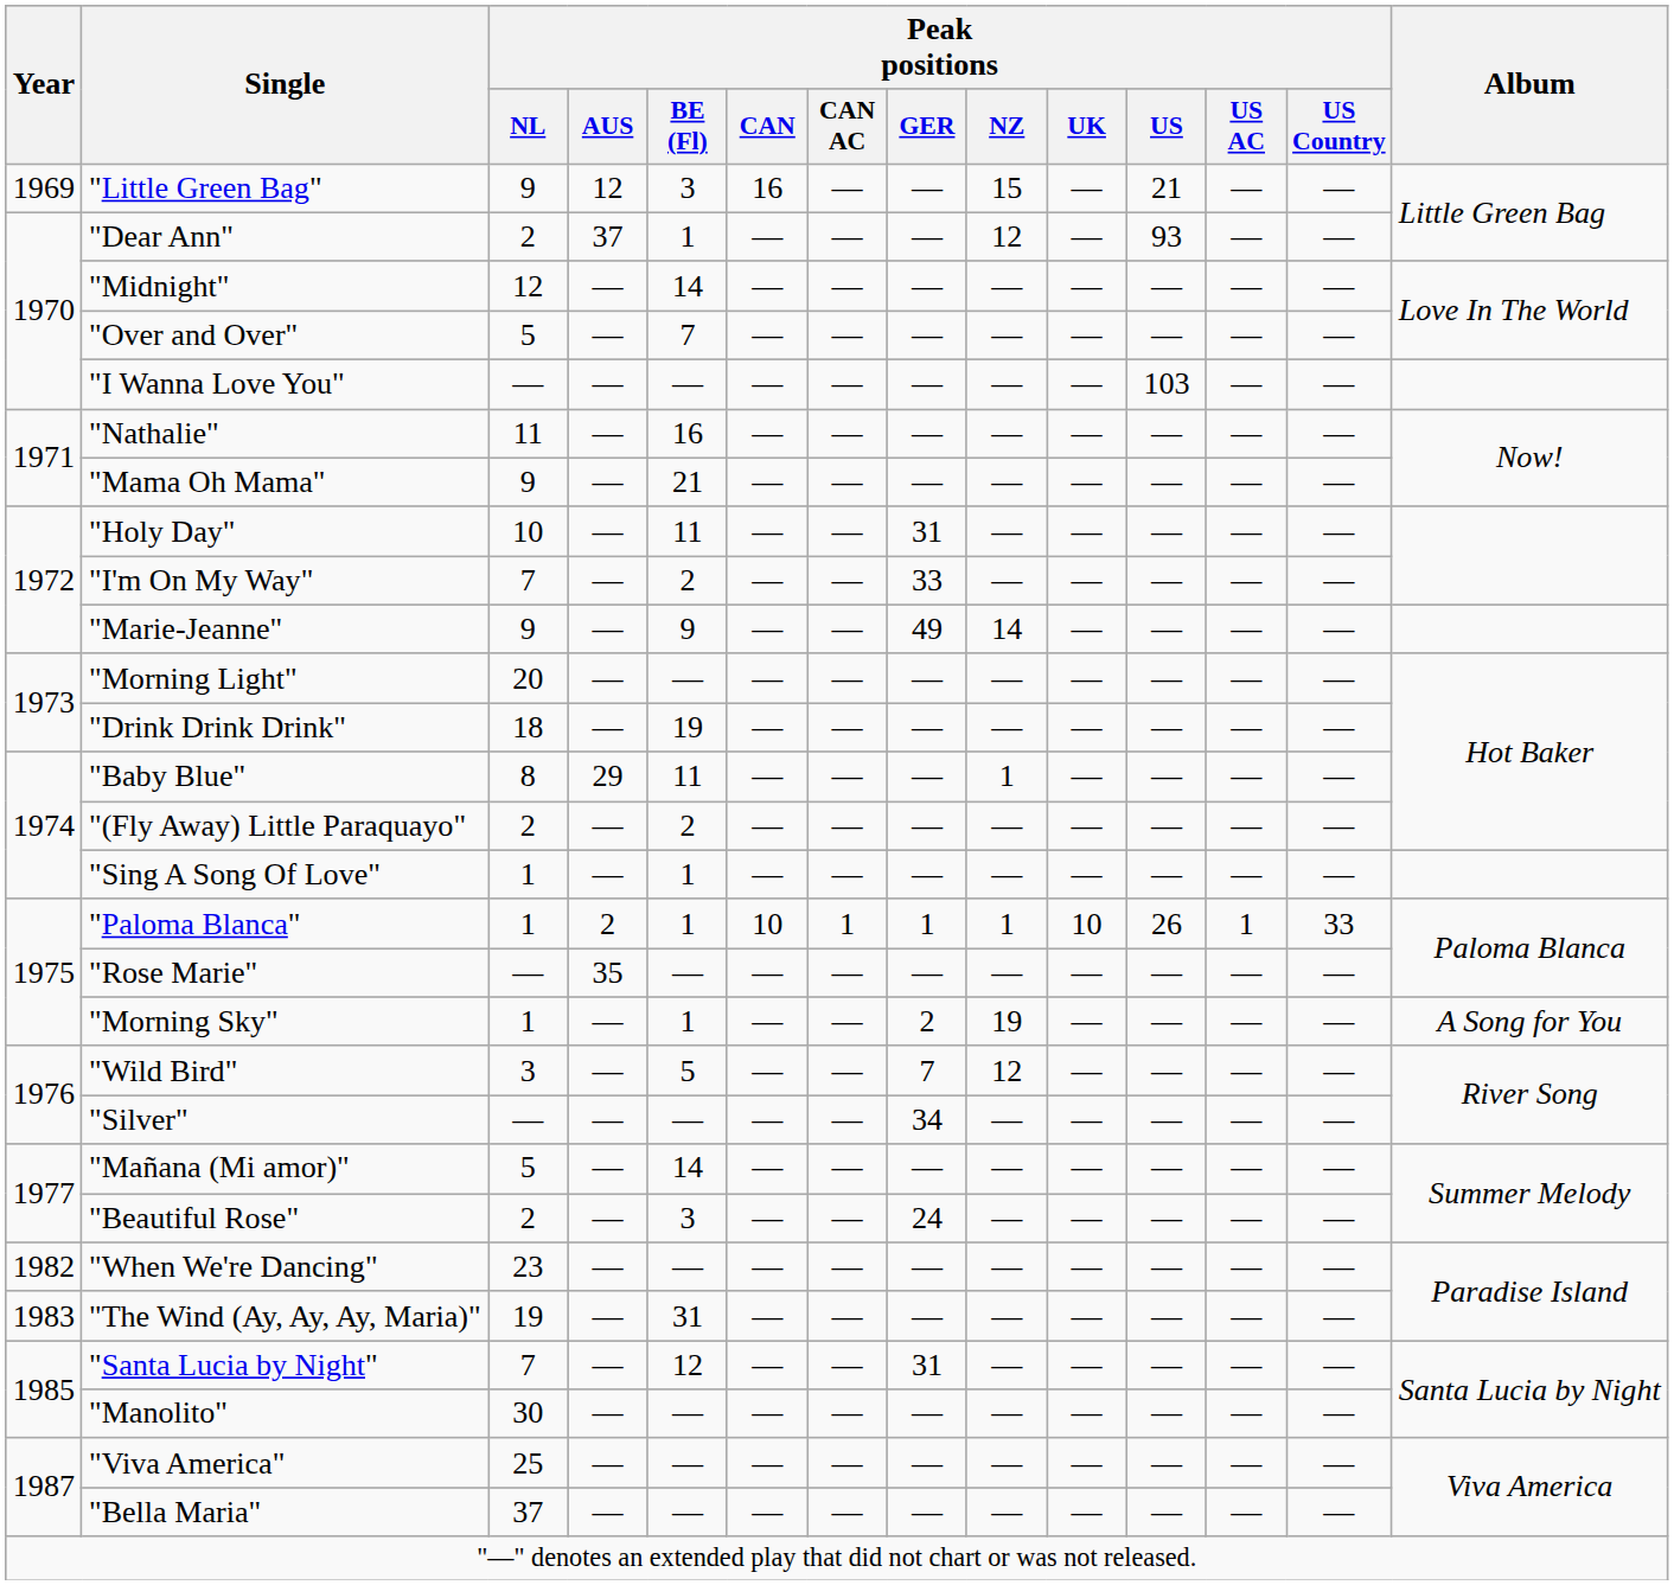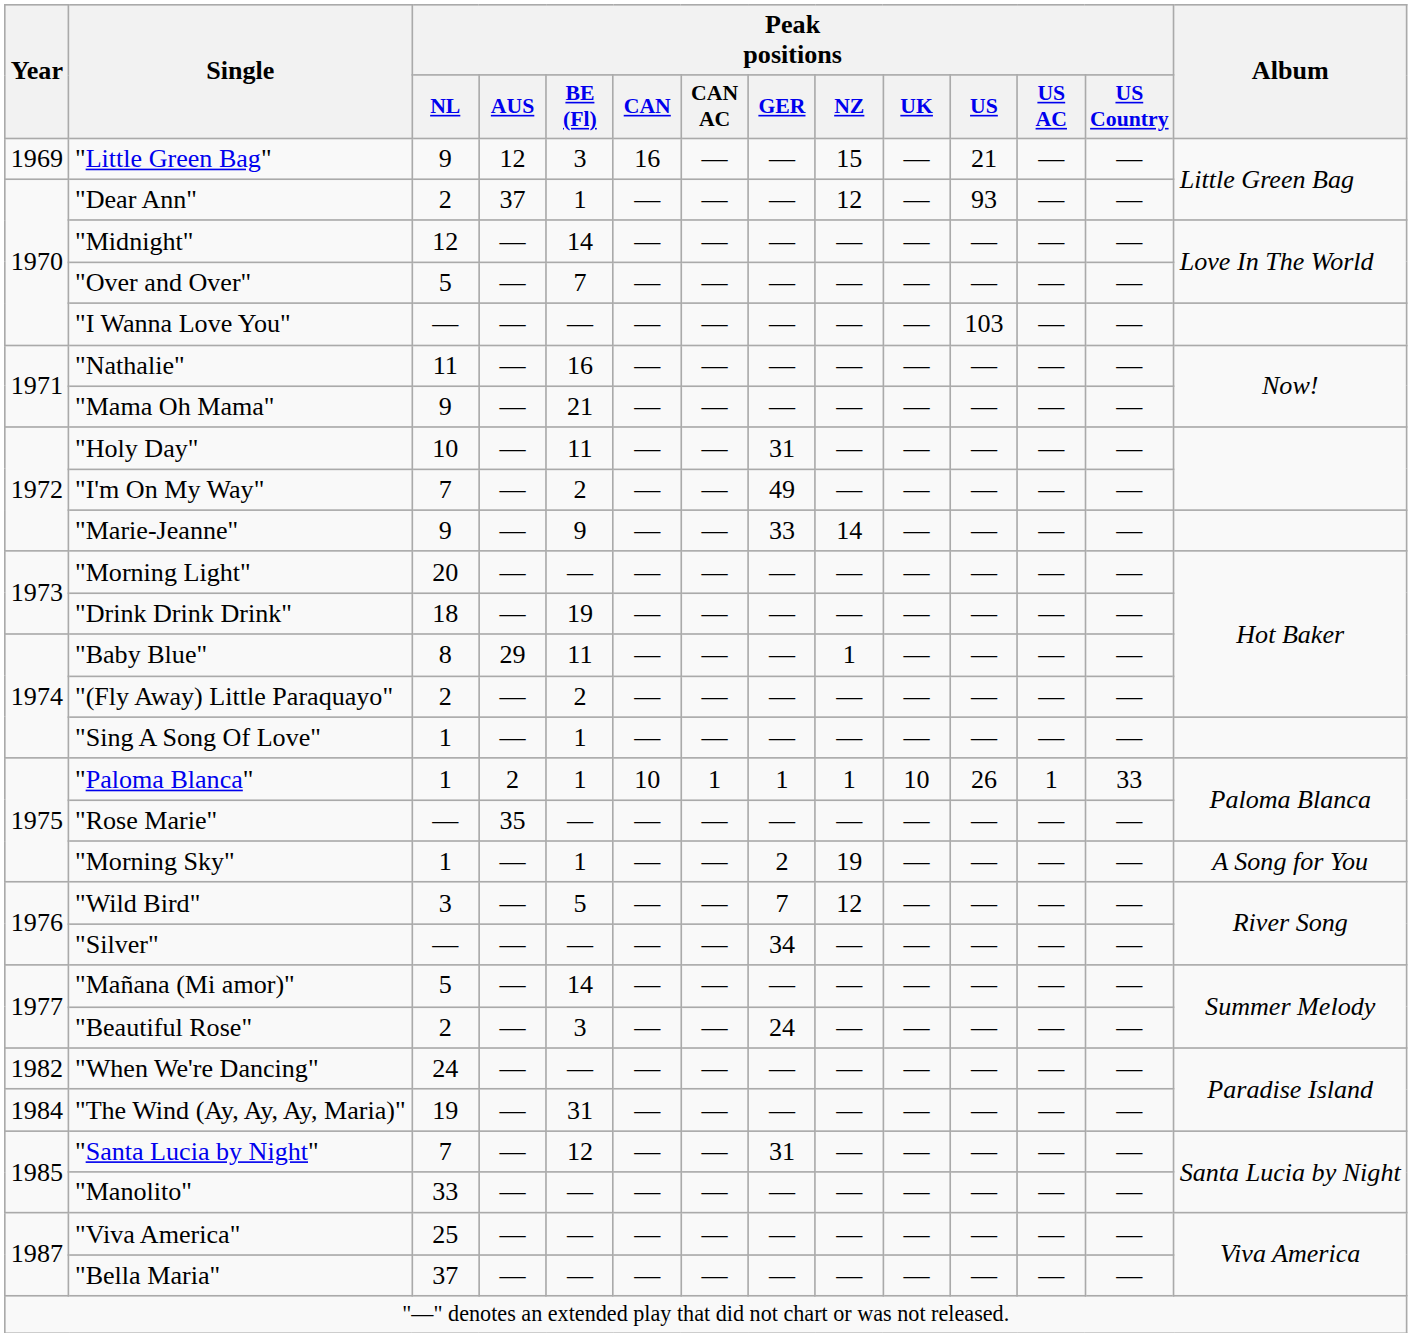 <table class="wikitable">
 <tr>
 <th rowspan="2">Year</th>
 <th rowspan="2">Single</th>
 <th colspan="11">Peak<br>positions</th>
 <th rowspan="2">Album</th>
 </tr>
 <tr style="font-size:smaller;">
 <th width="35"><a href='#'>NL</a><br></th>
 <th width="35"><a href='#'>AUS</a></th>
 <th width="35"><a href='#'>BE <br>(Fl)</a><br></th>
 <th width="35"><a href='#'>CAN</a></th>
 <th width="35">CAN AC</th>
 <th width="35"><a href='#'>GER</a><br></th>
 <th width="35"><a href='#'>NZ</a><br></th>
 <th width="35"><a href='#'>UK</a><br></th>
 <th width="35"><a href='#'>US</a><br></th>
 <th width="35"><a href='#'>US <br>AC</a></th>
 <th width="35"><a href='#'>US Country</a></th>
 </tr>
 <tr>
 <td>1969</td>
 <td>"<a href='#'>Little Green Bag</a>"</td>
 <td align="center">9</td>
 <td align="center">12</td>
 <td align="center">3</td>
 <td align="center">16</td>
 <td align="center">—</td>
 <td align="center">—</td>
 <td align="center">15</td>
 <td align="center">—</td>
 <td align="center">21</td>
 <td align="center">—</td>
 <td align="center">—</td>
 <td rowspan="2"><em>Little Green Bag</em></td>
 </tr>
 <tr>
 <td rowspan="4">1970</td>
 <td>"Dear Ann"</td>
 <td align="center">2</td>
 <td align="center">37</td>
 <td align="center">1</td>
 <td align="center">—</td>
 <td align="center">—</td>
 <td align="center">—</td>
 <td align="center">12</td>
 <td align="center">—</td>
 <td align="center">93</td>
 <td align="center">—</td>
 <td align="center">—</td>
 </tr>
 <tr>
 <td>"Midnight"</td>
 <td align="center">12</td>
 <td align="center">—</td>
 <td align="center">14</td>
 <td align="center">—</td>
 <td align="center">—</td>
 <td align="center">—</td>
 <td align="center">—</td>
 <td align="center">—</td>
 <td align="center">—</td>
 <td align="center">—</td>
 <td align="center">—</td>
 <td rowspan="2"><em>Love In The World</em></td>
 </tr>
 <tr>
 <td>"Over and Over"</td>
 <td align="center">5</td>
 <td align="center">—</td>
 <td align="center">7</td>
 <td align="center">—</td>
 <td align="center">—</td>
 <td align="center">—</td>
 <td align="center">—</td>
 <td align="center">—</td>
 <td align="center">—</td>
 <td align="center">—</td>
 <td align="center">—</td>
 </tr>
 <tr>
 <td>"I Wanna Love You"</td>
 <td align="center">—</td>
 <td align="center">—</td>
 <td align="center">—</td>
 <td align="center">—</td>
 <td align="center">—</td>
 <td align="center">—</td>
 <td align="center">—</td>
 <td align="center">—</td>
 <td align="center">103</td>
 <td align="center">—</td>
 <td align="center">—</td>
 </tr>
 <tr>
 <td rowspan="2">1971</td>
 <td>"Nathalie"</td>
 <td align="center">11</td>
 <td align="center">—</td>
 <td align="center">16</td>
 <td align="center">—</td>
 <td align="center">—</td>
 <td align="center">—</td>
 <td align="center">—</td>
 <td align="center">—</td>
 <td align="center">—</td>
 <td align="center">—</td>
 <td align="center">—</td>
 <td rowspan="2" align="center"><em>Now!</em></td>
 </tr>
 <tr>
 <td>"Mama Oh Mama"</td>
 <td align="center">9</td>
 <td align="center">—</td>
 <td align="center">21</td>
 <td align="center">—</td>
 <td align="center">—</td>
 <td align="center">—</td>
 <td align="center">—</td>
 <td align="center">—</td>
 <td align="center">—</td>
 <td align="center">—</td>
 <td align="center">—</td>
 </tr>
 <tr>
 <td rowspan="3">1972</td>
 <td>"Holy Day"</td>
 <td align="center">10</td>
 <td align="center">—</td>
 <td align="center">11</td>
 <td align="center">—</td>
 <td align="center">—</td>
 <td align="center">31</td>
 <td align="center">—</td>
 <td align="center">—</td>
 <td align="center">—</td>
 <td align="center">—</td>
 <td align="center">—</td>
 </tr>
 <tr>
 <td>"I'm On My Way"</td>
 <td align="center">7</td>
 <td align="center">—</td>
 <td align="center">2</td>
 <td align="center">—</td>
 <td align="center">—</td>
-<td align="center">33</td>
+<td align="center">49</td>
 <td align="center">—</td>
 <td align="center">—</td>
 <td align="center">—</td>
 <td align="center">—</td>
 <td align="center">—</td>
 </tr>
 <tr>
 <td>"Marie-Jeanne"</td>
 <td align="center">9</td>
 <td align="center">—</td>
 <td align="center">9</td>
 <td align="center">—</td>
 <td align="center">—</td>
-<td align="center">49</td>
+<td align="center">33</td>
 <td align="center">14</td>
 <td align="center">—</td>
 <td align="center">—</td>
 <td align="center">—</td>
 <td align="center">—</td>
 <td></td>
 </tr>
 <tr>
 <td rowspan="2">1973</td>
 <td>"Morning Light"</td>
 <td align="center">20</td>
 <td align="center">—</td>
 <td align="center">—</td>
 <td align="center">—</td>
 <td align="center">—</td>
 <td align="center">—</td>
 <td align="center">—</td>
 <td align="center">—</td>
 <td align="center">—</td>
 <td align="center">—</td>
 <td align="center">—</td>
 <td rowspan="4" align="center"><em>Hot Baker</em></td>
 </tr>
 <tr>
 <td>"Drink Drink Drink"</td>
 <td align="center">18</td>
 <td align="center">—</td>
 <td align="center">19</td>
 <td align="center">—</td>
 <td align="center">—</td>
 <td align="center">—</td>
 <td align="center">—</td>
 <td align="center">—</td>
 <td align="center">—</td>
 <td align="center">—</td>
 <td align="center">—</td>
 </tr>
 <tr>
 <td rowspan="3">1974</td>
 <td>"Baby Blue"</td>
 <td align="center">8</td>
 <td align="center">29</td>
 <td align="center">11</td>
 <td align="center">—</td>
 <td align="center">—</td>
 <td align="center">—</td>
 <td align="center">1</td>
 <td align="center">—</td>
 <td align="center">—</td>
 <td align="center">—</td>
 <td align="center">—</td>
 </tr>
 <tr>
 <td>"(Fly Away) Little Paraquayo"</td>
 <td align="center">2</td>
 <td align="center">—</td>
 <td align="center">2</td>
 <td align="center">—</td>
 <td align="center">—</td>
 <td align="center">—</td>
 <td align="center">—</td>
 <td align="center">—</td>
 <td align="center">—</td>
 <td align="center">—</td>
 <td align="center">—</td>
 </tr>
 <tr>
 <td>"Sing A Song Of Love"</td>
 <td align="center">1</td>
 <td align="center">—</td>
 <td align="center">1</td>
 <td align="center">—</td>
 <td align="center">—</td>
 <td align="center">—</td>
 <td align="center">—</td>
 <td align="center">—</td>
 <td align="center">—</td>
 <td align="center">—</td>
 <td align="center">—</td>
 </tr>
 <tr>
 <td rowspan="3">1975</td>
 <td>"<a href='#'>Paloma Blanca</a>"</td>
 <td align="center">1</td>
 <td align="center">2</td>
 <td align="center">1</td>
 <td align="center">10</td>
 <td align="center">1</td>
 <td align="center">1</td>
 <td align="center">1</td>
 <td align="center">10</td>
 <td align="center">26</td>
 <td align="center">1</td>
 <td align="center">33</td>
 <td rowspan="2" align="center"><em>Paloma Blanca</em></td>
 </tr>
 <tr>
 <td>"Rose Marie"</td>
 <td align="center">—</td>
 <td align="center">35</td>
 <td align="center">—</td>
 <td align="center">—</td>
 <td align="center">—</td>
 <td align="center">—</td>
 <td align="center">—</td>
 <td align="center">—</td>
 <td align="center">—</td>
 <td align="center">—</td>
 <td align="center">—</td>
 </tr>
 <tr>
 <td>"Morning Sky"</td>
 <td align="center">1</td>
 <td align="center">—</td>
 <td align="center">1</td>
 <td align="center">—</td>
 <td align="center">—</td>
 <td align="center">2</td>
 <td align="center">19</td>
 <td align="center">—</td>
 <td align="center">—</td>
 <td align="center">—</td>
 <td align="center">—</td>
 <td align="center"><em>A Song for You</em></td>
 </tr>
 <tr>
 <td rowspan="2">1976</td>
 <td>"Wild Bird"</td>
 <td align="center">3</td>
 <td align="center">—</td>
 <td align="center">5</td>
 <td align="center">—</td>
 <td align="center">—</td>
 <td align="center">7</td>
 <td align="center">12</td>
 <td align="center">—</td>
 <td align="center">—</td>
 <td align="center">—</td>
 <td align="center">—</td>
 <td rowspan="2" align="center"><em>River Song</em></td>
 </tr>
 <tr>
 <td>"Silver"</td>
 <td align="center">—</td>
 <td align="center">—</td>
 <td align="center">—</td>
 <td align="center">—</td>
 <td align="center">—</td>
 <td align="center">34</td>
 <td align="center">—</td>
 <td align="center">—</td>
 <td align="center">—</td>
 <td align="center">—</td>
 <td align="center">—</td>
 </tr>
 <tr>
 <td rowspan="2">1977</td>
 <td>"Mañana (Mi amor)"</td>
 <td align="center">5</td>
 <td align="center">—</td>
 <td align="center">14</td>
 <td align="center">—</td>
 <td align="center">—</td>
 <td align="center">—</td>
 <td align="center">—</td>
 <td align="center">—</td>
 <td align="center">—</td>
 <td align="center">—</td>
 <td align="center">—</td>
 <td rowspan="2" align="center"><em>Summer Melody</em></td>
 </tr>
 <tr>
 <td>"Beautiful Rose"</td>
 <td align="center">2</td>
 <td align="center">—</td>
 <td align="center">3</td>
 <td align="center">—</td>
 <td align="center">—</td>
 <td align="center">24</td>
 <td align="center">—</td>
 <td align="center">—</td>
 <td align="center">—</td>
 <td align="center">—</td>
 <td align="center">—</td>
 </tr>
 <tr>
 <td>1982</td>
 <td>"When We're Dancing"</td>
-<td align="center">23</td>
+<td align="center">24</td>
 <td align="center">—</td>
 <td align="center">—</td>
 <td align="center">—</td>
 <td align="center">—</td>
 <td align="center">—</td>
 <td align="center">—</td>
 <td align="center">—</td>
 <td align="center">—</td>
 <td align="center">—</td>
 <td align="center">—</td>
 <td rowspan="2" align="center"><em>Paradise Island</em></td>
 </tr>
 <tr>
-<td>1983</td>
+<td>1984</td>
 <td>"The Wind (Ay, Ay, Ay, Maria)"</td>
 <td align="center">19</td>
 <td align="center">—</td>
 <td align="center">31</td>
 <td align="center">—</td>
 <td align="center">—</td>
 <td align="center">—</td>
 <td align="center">—</td>
 <td align="center">—</td>
 <td align="center">—</td>
 <td align="center">—</td>
 <td align="center">—</td>
 </tr>
 <tr>
 <td rowspan="2">1985</td>
 <td>"<a href='#'>Santa Lucia by Night</a>"</td>
 <td align="center">7</td>
 <td align="center">—</td>
 <td align="center">12</td>
 <td align="center">—</td>
 <td align="center">—</td>
 <td align="center">31</td>
 <td align="center">—</td>
 <td align="center">—</td>
 <td align="center">—</td>
 <td align="center">—</td>
 <td align="center">—</td>
 <td rowspan="2" align="center"><em>Santa Lucia by Night</em></td>
 </tr>
 <tr>
 <td>"Manolito"</td>
-<td align="center">30</td>
+<td align="center">33</td>
 <td align="center">—</td>
 <td align="center">—</td>
 <td align="center">—</td>
 <td align="center">—</td>
 <td align="center">—</td>
 <td align="center">—</td>
 <td align="center">—</td>
 <td align="center">—</td>
 <td align="center">—</td>
 <td align="center">—</td>
 </tr>
 <tr>
 <td rowspan="2">1987</td>
 <td>"Viva America"</td>
 <td align="center">25</td>
 <td align="center">—</td>
 <td align="center">—</td>
 <td align="center">—</td>
 <td align="center">—</td>
 <td align="center">—</td>
 <td align="center">—</td>
 <td align="center">—</td>
 <td align="center">—</td>
 <td align="center">—</td>
 <td align="center">—</td>
 <td rowspan="2" align="center"><em>Viva America</em></td>
 </tr>
 <tr>
 <td>"Bella Maria"</td>
 <td align="center">37</td>
 <td align="center">—</td>
 <td align="center">—</td>
 <td align="center">—</td>
 <td align="center">—</td>
 <td align="center">—</td>
 <td align="center">—</td>
 <td align="center">—</td>
 <td align="center">—</td>
 <td align="center">—</td>
 <td align="center">—</td>
 </tr>
 <tr>
 <td colspan="14" align="center" style="font-size:85%">"—" denotes an extended play that did not chart or was not released.</td>
 </tr>
 </table>
